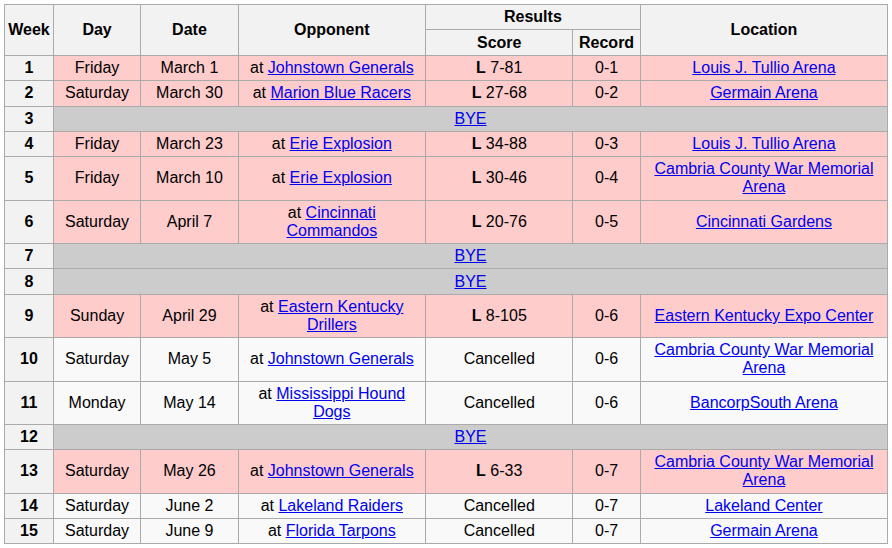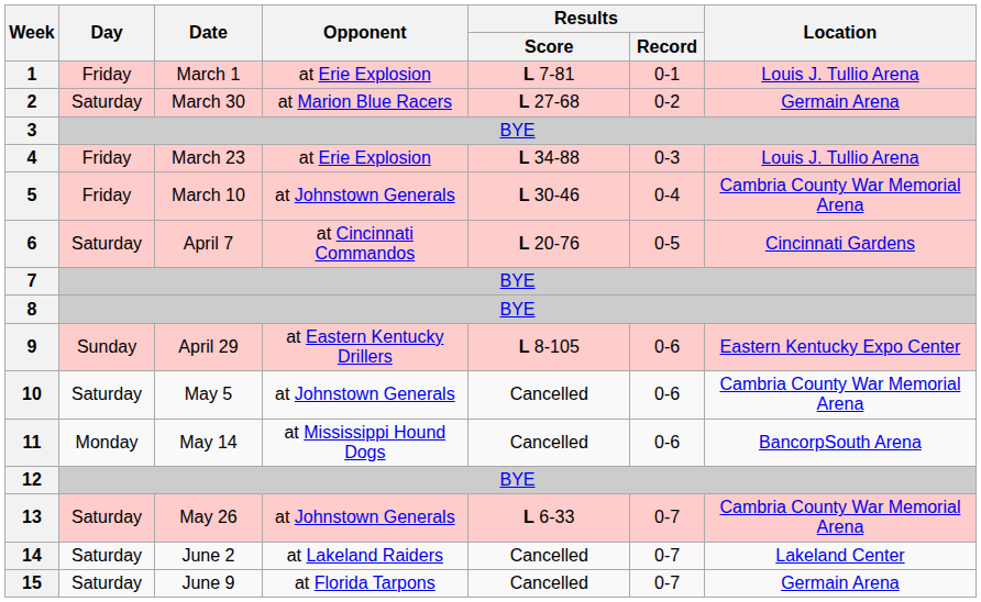 <table class="wikitable">
 <tr>
 <th rowspan="2" width="40">Week</th>
 <th rowspan="2" width="80">Day</th>
 <th rowspan="2" width="90">Date</th>
 <th rowspan="2" width="180">Opponent</th>
 <th colspan="2" width="200">Results</th>
 <th rowspan="2" width="240">Location</th>
 </tr>
 <tr>
 <th width="140">Score</th>
 <th width="60">Record</th>
 </tr>
 <tr align="center" bgcolor="#FFCCCC">
 <th>1</th>
 <td>Friday</td>
 <td>March 1</td>
-<td>at <a href='#'>Johnstown Generals</a></td>
+<td>at <a href='#'>Erie Explosion</a></td>
 <td><strong>L</strong> 7-81</td>
 <td>0-1</td>
 <td><a href='#'>Louis J. Tullio Arena</a></td>
 </tr>
 <tr align="center" bgcolor="#FFCCCC">
 <th>2</th>
 <td>Saturday</td>
 <td>March 30</td>
 <td>at <a href='#'>Marion Blue Racers</a></td>
 <td><strong>L</strong> 27-68</td>
 <td>0-2</td>
 <td><a href='#'>Germain Arena</a></td>
 </tr>
 <tr align="center" bgcolor="#CCCCCC">
 <th>3</th>
 <td colSpan=6><a href='#'>BYE</a></td>
 </tr>
 <tr align="center" bgcolor="#FFCCCC">
 <th>4</th>
 <td>Friday</td>
 <td>March 23</td>
 <td>at <a href='#'>Erie Explosion</a></td>
 <td><strong>L</strong> 34-88</td>
 <td>0-3</td>
 <td><a href='#'>Louis J. Tullio Arena</a></td>
 </tr>
 <tr align="center" bgcolor="#FFCCCC">
 <th>5</th>
 <td>Friday</td>
 <td>March 10</td>
-<td>at <a href='#'>Erie Explosion</a></td>
+<td>at <a href='#'>Johnstown Generals</a></td>
 <td><strong>L</strong> 30-46</td>
 <td>0-4</td>
 <td><a href='#'>Cambria County War Memorial Arena</a></td>
 </tr>
 <tr align="center" bgcolor="#FFCCCC">
 <th>6</th>
 <td>Saturday</td>
 <td>April 7</td>
 <td>at <a href='#'>Cincinnati Commandos</a></td>
 <td><strong>L</strong> 20-76</td>
 <td>0-5</td>
 <td><a href='#'>Cincinnati Gardens</a></td>
 </tr>
 <tr align="center" bgcolor="#CCCCCC">
 <th>7</th>
 <td colSpan=6><a href='#'>BYE</a></td>
 </tr>
 <tr align="center" bgcolor="#CCCCCC">
 <th>8</th>
 <td colSpan=6><a href='#'>BYE</a></td>
 </tr>
 <tr align="center" bgcolor="#FFCCCC">
 <th>9</th>
 <td>Sunday</td>
 <td>April 29</td>
 <td>at <a href='#'>Eastern Kentucky Drillers</a></td>
 <td><strong>L</strong> 8-105</td>
 <td>0-6</td>
 <td><a href='#'>Eastern Kentucky Expo Center</a></td>
 </tr>
 <tr align="center">
 <th>10</th>
 <td>Saturday</td>
 <td>May 5</td>
 <td>at <a href='#'>Johnstown Generals</a></td>
 <td>Cancelled</td>
 <td>0-6</td>
 <td><a href='#'>Cambria County War Memorial Arena</a></td>
 </tr>
 <tr align="center">
 <th>11</th>
 <td>Monday</td>
 <td>May 14</td>
 <td>at <a href='#'>Mississippi Hound Dogs</a></td>
 <td>Cancelled</td>
 <td>0-6</td>
 <td><a href='#'>BancorpSouth Arena</a></td>
 </tr>
 <tr align="center" bgcolor="#CCCCCC">
 <th>12</th>
 <td colSpan=6><a href='#'>BYE</a></td>
 </tr>
 <tr align="center" bgcolor="#FFCCCC">
 <th>13</th>
 <td>Saturday</td>
 <td>May 26</td>
 <td>at <a href='#'>Johnstown Generals</a></td>
 <td><strong>L</strong> 6-33</td>
 <td>0-7</td>
 <td><a href='#'>Cambria County War Memorial Arena</a></td>
 </tr>
 <tr align="center">
 <th>14</th>
 <td>Saturday</td>
 <td>June 2</td>
 <td>at <a href='#'>Lakeland Raiders</a></td>
 <td>Cancelled</td>
 <td>0-7</td>
 <td><a href='#'>Lakeland Center</a></td>
 </tr>
 <tr align="center">
 <th>15</th>
 <td>Saturday</td>
 <td>June 9</td>
 <td>at <a href='#'>Florida Tarpons</a></td>
 <td>Cancelled</td>
 <td>0-7</td>
 <td><a href='#'>Germain Arena</a></td>
 </tr>
 </table>
